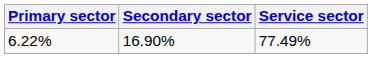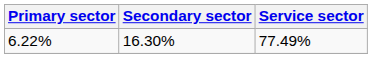 <table class="wikitable" border="1">
 <tr>
 <th><a href='#'>Primary sector</a></th>
 <th><a href='#'>Secondary sector</a></th>
 <th><a href='#'>Service sector</a></th>
 </tr>
 <tr>
 <td>6.22%</td>
-<td>16.90%</td>
+<td>16.30%</td>
 <td>77.49%</td>
 </tr>
 <tr>
 </tr>
 </table>
